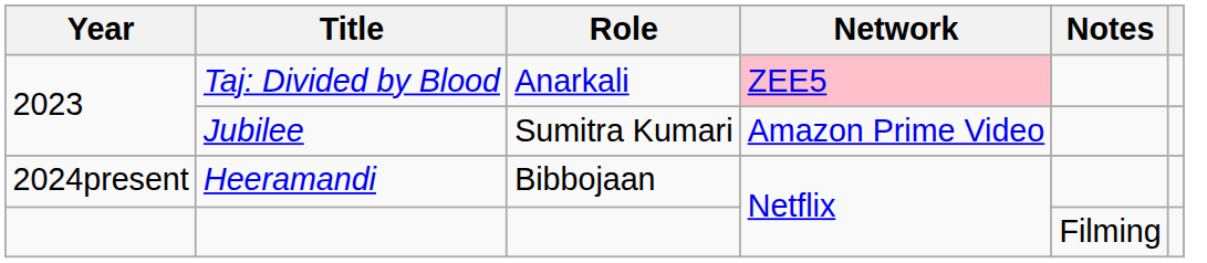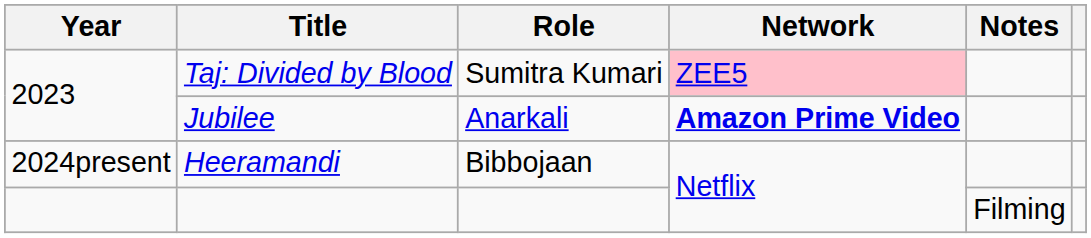 <table class="wikitable sortable">
 <tr>
 <th scope="col">Year</th>
 <th scope="col">Title</th>
 <th scope="col">Role</th>
 <th>Network</th>
 <th scope="col" class="unsortable">Notes</th>
 <th scope="col" class="unsortable"></th>
 </tr>
 <tr>
 <td rowspan="2">2023</td>
 <td><em><a href='#'>Taj: Divided by Blood</a></em></td>
-<td><a href='#'>Anarkali</a></td>
+<td>Sumitra Kumari</td>
 <td style="background: pink;"><a href='#'>ZEE5</a></td>
 <td></td>
 <td></td>
 </tr>
 <tr>
 <td><a href='#'><em>Jubilee</em></a></td>
-<td>Sumitra Kumari</td>
-<td><a href='#'>Amazon Prime Video</a></td>
+<td><a href='#'>Anarkali</a></td>
+<td><strong><a href='#'>Amazon Prime Video</a></strong></td>
 <td></td>
 <td></td>
 </tr>
 <tr>
 <td>2024present</td>
 <td><em><a href='#'>Heeramandi</a></em></td>
 <td>Bibbojaan</td>
 <td rowspan="2"><a href='#'>Netflix</a></td>
 <td></td>
 <td></td>
 </tr>
 <tr>
 <td></td>
 <td></td>
 <td></td>
 <td>Filming</td>
 <td></td>
 </tr>
 </table>
